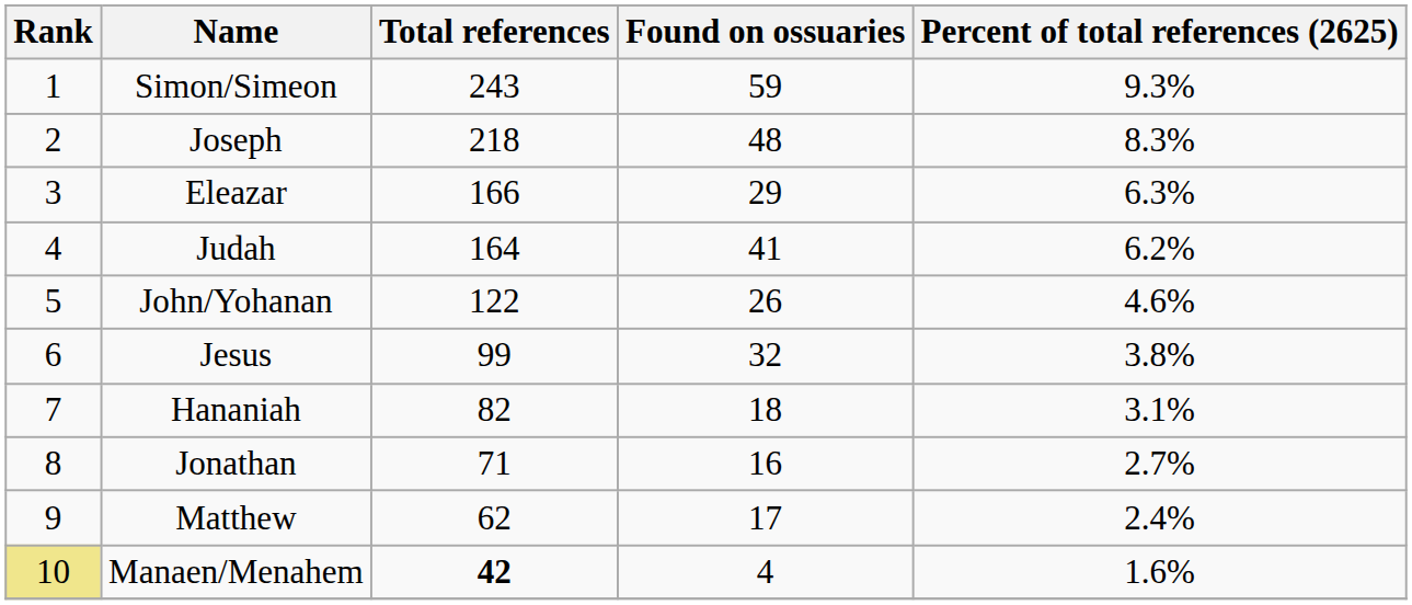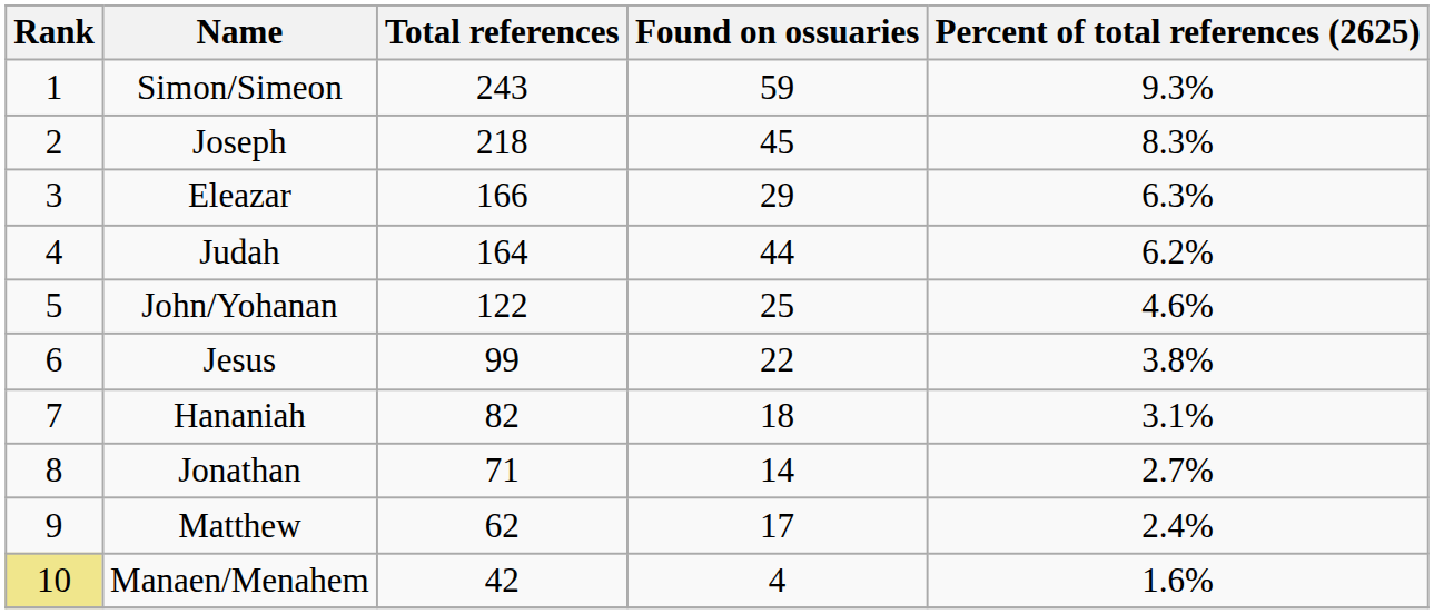 <table class="wikitable" style="text-align: center;margin: 1em auto;" align="center">
 <tr>
 <th>Rank</th>
 <th>Name</th>
 <th>Total references</th>
 <th>Found on ossuaries</th>
 <th>Percent of total references (2625)</th>
 </tr>
 <tr>
 <td>1</td>
 <td>Simon/Simeon</td>
 <td>243</td>
 <td>59</td>
 <td>9.3%</td>
 </tr>
 <tr>
 <td>2</td>
 <td>Joseph</td>
 <td>218</td>
-<td>48</td>
+<td>45</td>
 <td>8.3%</td>
 </tr>
 <tr>
 <td>3</td>
 <td>Eleazar</td>
 <td>166</td>
 <td>29</td>
 <td>6.3%</td>
 </tr>
 <tr>
 <td>4</td>
 <td>Judah</td>
 <td>164</td>
-<td>41</td>
+<td>44</td>
 <td>6.2%</td>
 </tr>
 <tr>
 <td>5</td>
 <td>John/Yohanan</td>
 <td>122</td>
-<td>26</td>
+<td>25</td>
 <td>4.6%</td>
 </tr>
 <tr>
 <td>6</td>
 <td>Jesus</td>
 <td>99</td>
-<td>32</td>
+<td>22</td>
 <td>3.8%</td>
 </tr>
 <tr>
 <td>7</td>
 <td>Hananiah</td>
 <td>82</td>
 <td>18</td>
 <td>3.1%</td>
 </tr>
 <tr>
 <td>8</td>
 <td>Jonathan</td>
 <td>71</td>
-<td>16</td>
+<td>14</td>
 <td>2.7%</td>
 </tr>
 <tr>
 <td>9</td>
 <td>Matthew</td>
 <td>62</td>
 <td>17</td>
 <td>2.4%</td>
 </tr>
 <tr>
 <td style="background: khaki;">10</td>
 <td>Manaen/Menahem</td>
-<td><strong>42</strong></td>
+<td>42</td>
 <td>4</td>
 <td>1.6%</td>
 </tr>
 <tr>
 </tr>
 </table>
